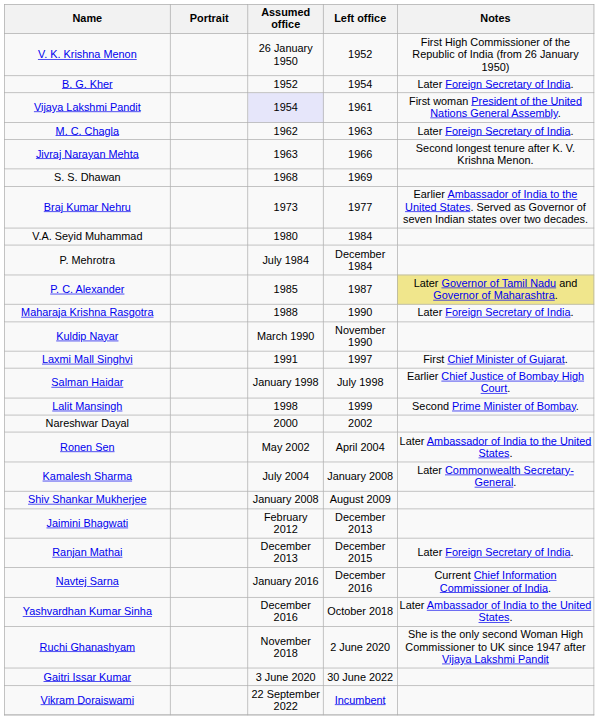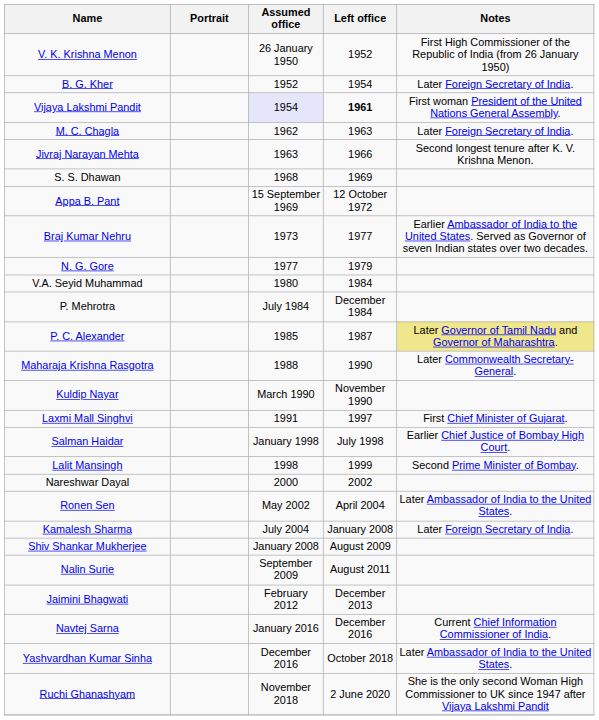 <table class="wikitable" style="text-align:center">
 <tr style="background:#cccccc">
 <th scope="col" style="width: 500px;">Name</th>
 <th scope="col" style="width: 200px;">Portrait</th>
 <th scope="col" style="width: 150px;">Assumed office</th>
 <th scope="col" style="width: 150px;">Left office</th>
 <th scope="col" style="width: 600px;">Notes</th>
 </tr>
 <tr>
 <td><a href='#'>V. K. Krishna Menon</a></td>
 <td></td>
 <td>26 January 1950</td>
 <td>1952</td>
 <td>First High Commissioner of the Republic of India (from 26 January 1950)</td>
 </tr>
 <tr>
 <td><a href='#'>B. G. Kher</a></td>
 <td></td>
 <td>1952</td>
 <td>1954</td>
 <td>Later <a href='#'>Foreign Secretary of India</a>.</td>
 </tr>
 <tr>
 <td><a href='#'>Vijaya Lakshmi Pandit</a></td>
 <td></td>
 <td style="background: lavender;">1954</td>
-<td>1961</td>
+<td><strong>1961</strong></td>
 <td>First woman <a href='#'>President of the United Nations General Assembly</a>.</td>
 </tr>
 <tr>
 <td><a href='#'>M. C. Chagla</a></td>
 <td></td>
 <td>1962</td>
 <td>1963</td>
 <td>Later <a href='#'>Foreign Secretary of India</a>.</td>
 </tr>
 <tr>
 <td><a href='#'>Jivraj Narayan Mehta</a></td>
 <td></td>
 <td>1963</td>
 <td>1966</td>
 <td>Second longest tenure after K. V. Krishna Menon.</td>
 </tr>
 <tr>
 <td>S. S. Dhawan</td>
 <td></td>
 <td>1968</td>
 <td>1969</td>
 <td></td>
 </tr>
 <tr>
+<td><a href='#'>Appa B. Pant</a></td>
+<td></td>
+<td>15 September 1969</td>
+<td>12 October 1972</td>
+<td></td>
+</tr>
+<tr>
 <td><a href='#'>Braj Kumar Nehru</a></td>
 <td></td>
 <td>1973</td>
 <td>1977</td>
 <td>Earlier <a href='#'>Ambassador of India to the United States</a>. Served as Governor of seven Indian states over two decades.</td>
+</tr>
+<tr>
+<td><a href='#'>N. G. Gore</a></td>
+<td></td>
+<td>1977</td>
+<td>1979</td>
+<td></td>
 </tr>
 <tr>
 <td>V.A. Seyid Muhammad</td>
 <td></td>
 <td>1980</td>
 <td>1984</td>
 <td></td>
 </tr>
 <tr>
 <td>P. Mehrotra</td>
 <td></td>
 <td>July 1984</td>
 <td>December 1984</td>
 <td></td>
 </tr>
 <tr>
 <td><a href='#'>P. C. Alexander</a></td>
 <td></td>
 <td>1985</td>
 <td>1987</td>
 <td style="background: khaki;">Later <a href='#'>Governor of Tamil Nadu</a> and <a href='#'>Governor of Maharashtra</a>.</td>
 </tr>
 <tr>
 <td><a href='#'>Maharaja Krishna Rasgotra</a></td>
 <td></td>
 <td>1988</td>
 <td>1990</td>
-<td>Later <a href='#'>Foreign Secretary of India</a>.</td>
+<td>Later <a href='#'>Commonwealth Secretary-General</a>.</td>
 </tr>
 <tr>
 <td><a href='#'>Kuldip Nayar</a></td>
 <td></td>
 <td>March 1990</td>
 <td>November 1990</td>
 <td></td>
 </tr>
 <tr>
 <td><a href='#'>Laxmi Mall Singhvi</a></td>
 <td></td>
 <td>1991</td>
 <td>1997</td>
 <td>First <a href='#'>Chief Minister of Gujarat</a>.</td>
 </tr>
 <tr>
 <td><a href='#'>Salman Haidar</a></td>
 <td></td>
 <td>January 1998</td>
 <td>July 1998</td>
 <td>Earlier <a href='#'>Chief Justice of Bombay High Court</a>.</td>
 </tr>
 <tr>
 <td><a href='#'>Lalit Mansingh</a></td>
 <td></td>
 <td>1998</td>
 <td>1999</td>
 <td>Second <a href='#'>Prime Minister of Bombay</a>.</td>
 </tr>
 <tr>
 <td>Nareshwar Dayal</td>
 <td></td>
 <td>2000</td>
 <td>2002</td>
 <td></td>
 </tr>
 <tr>
 <td><a href='#'>Ronen Sen</a></td>
 <td></td>
 <td>May 2002</td>
 <td>April 2004</td>
 <td>Later <a href='#'>Ambassador of India to the United States</a>.</td>
 </tr>
 <tr>
 <td><a href='#'>Kamalesh Sharma</a></td>
 <td></td>
 <td>July 2004</td>
 <td>January 2008</td>
-<td>Later <a href='#'>Commonwealth Secretary-General</a>.</td>
+<td>Later <a href='#'>Foreign Secretary of India</a>.</td>
 </tr>
 <tr>
 <td><a href='#'>Shiv Shankar Mukherjee</a></td>
 <td></td>
 <td>January 2008</td>
 <td>August 2009</td>
 <td></td>
 </tr>
 <tr>
+<td><a href='#'>Nalin Surie</a></td>
+<td></td>
+<td>September 2009</td>
+<td>August 2011</td>
+<td></td>
+</tr>
+<tr>
 <td><a href='#'>Jaimini Bhagwati</a></td>
 <td></td>
 <td>February 2012</td>
 <td>December 2013</td>
 <td></td>
-</tr>
-<tr>
-<td><a href='#'>Ranjan Mathai</a></td>
-<td></td>
-<td>December 2013</td>
-<td>December 2015</td>
-<td>Later <a href='#'>Foreign Secretary of India</a>.</td>
 </tr>
 <tr>
 <td><a href='#'>Navtej Sarna</a></td>
 <td></td>
 <td>January 2016</td>
 <td>December 2016</td>
 <td>Current <a href='#'>Chief Information Commissioner of India</a>.</td>
 </tr>
 <tr>
 <td><a href='#'>Yashvardhan Kumar Sinha</a></td>
 <td></td>
 <td>December 2016</td>
 <td>October 2018</td>
 <td>Later <a href='#'>Ambassador of India to the United States</a>.</td>
 </tr>
 <tr>
 <td><a href='#'>Ruchi Ghanashyam</a></td>
 <td></td>
 <td>November 2018</td>
 <td>2 June 2020</td>
 <td>She is the only second Woman High Commissioner to UK since 1947 after <a href='#'>Vijaya Lakshmi Pandit</a></td>
 </tr>
 <tr>
-<td><a href='#'>Gaitri Issar Kumar</a></td>
-<td></td>
-<td>3 June 2020</td>
-<td>30 June 2022</td>
-<td></td>
-</tr>
-<tr>
-<td><a href='#'>Vikram Doraiswami</a></td>
-<td></td>
-<td>22 September 2022</td>
-<td><a href='#'>Incumbent</a></td>
-<td></td>
-</tr>
-<tr>
 </tr>
 </table>
